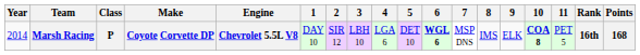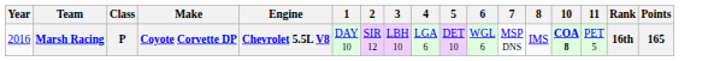 <table class="wikitable" style="text-align:center; font-size:90%">
 <tr>
 <th>Year</th>
 <th>Team</th>
 <th>Class</th>
 <th>Make</th>
 <th>Engine</th>
 <th>1</th>
 <th>2</th>
 <th>3</th>
 <th>4</th>
 <th>5</th>
 <th>6</th>
 <th>7</th>
 <th>8</th>
-<th>9</th>
 <th>10</th>
 <th>11</th>
 <th>Rank</th>
 <th>Points</th>
 </tr>
 <tr>
-<td><a href='#'>2014</a></td>
+<td><a href='#'>2016</a></td>
 <th><a href='#'>Marsh Racing</a></th>
 <th>P</th>
 <th><a href='#'>Coyote</a> <a href='#'>Corvette DP</a></th>
 <th><a href='#'>Chevrolet</a> 5.5L <a href='#'>V8</a></th>
 <td style="background:#dfffdf;"><a href='#'>DAY</a><br><small>10</small></td>
 <td style="background:#efcfff;"><a href='#'>SIR</a><br><small>12</small></td>
 <td style="background:#efcfff;"><a href='#'>LBH</a><br><small>10</small></td>
 <td style="background:#dfffdf;"><a href='#'>LGA</a><br><small>6</small></td>
 <td style="background:#efcfff;"><a href='#'>DET</a><br><small>10</small></td>
-<td style="background:#dfffdf;"><strong><a href='#'>WGL</a><br><small>6</small></strong></td>
+<td style="background:#dfffdf;"><a href='#'>WGL</a><br><small>6</small></td>
 <td style="background:#ffffff;"><a href='#'>MSP</a><br><small>DNS</small></td>
 <td><a href='#'>IMS</a><br><small> </small></td>
-<td><a href='#'>ELK</a><br><small> </small></td>
 <td style="background:#dfffdf;"><strong><a href='#'>COA</a><br><small>8</small></strong></td>
 <td style="background:#dfffdf;"><a href='#'>PET</a><br><small>5</small></td>
 <th>16th</th>
-<th>168</th>
+<th>165</th>
 </tr>
 </table>
